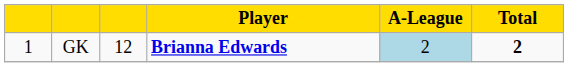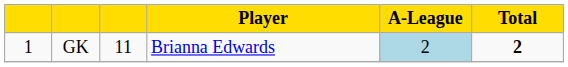 <table class="wikitable" style="text-align:center;">
 <tr>
 <th style="background:#ffdd00; color:black; width:35px;"></th>
 <th style="background:#ffdd00; color:black; width:35px;"></th>
 <th style="background:#ffdd00; color:black; width:35px;"></th>
 <th style="background:#ffdd00; color:black; width:200px;">Player</th>
 <th style="background:#ffdd00; color:black; width:75px;">A-League</th>
 <th style="background:#ffdd00; color:black; width:75px;">Total</th>
 </tr>
 <tr>
 <td>1</td>
 <td>GK</td>
-<td>12</td>
-<td align=left><strong> <a href='#'>Brianna Edwards</a></strong></td>
+<td>11</td>
+<td align=left> <a href='#'>Brianna Edwards</a></td>
 <td style="background: lightblue;">2</td>
 <td><strong>2</strong></td>
 </tr>
 <tr>
 </tr>
 </table>
